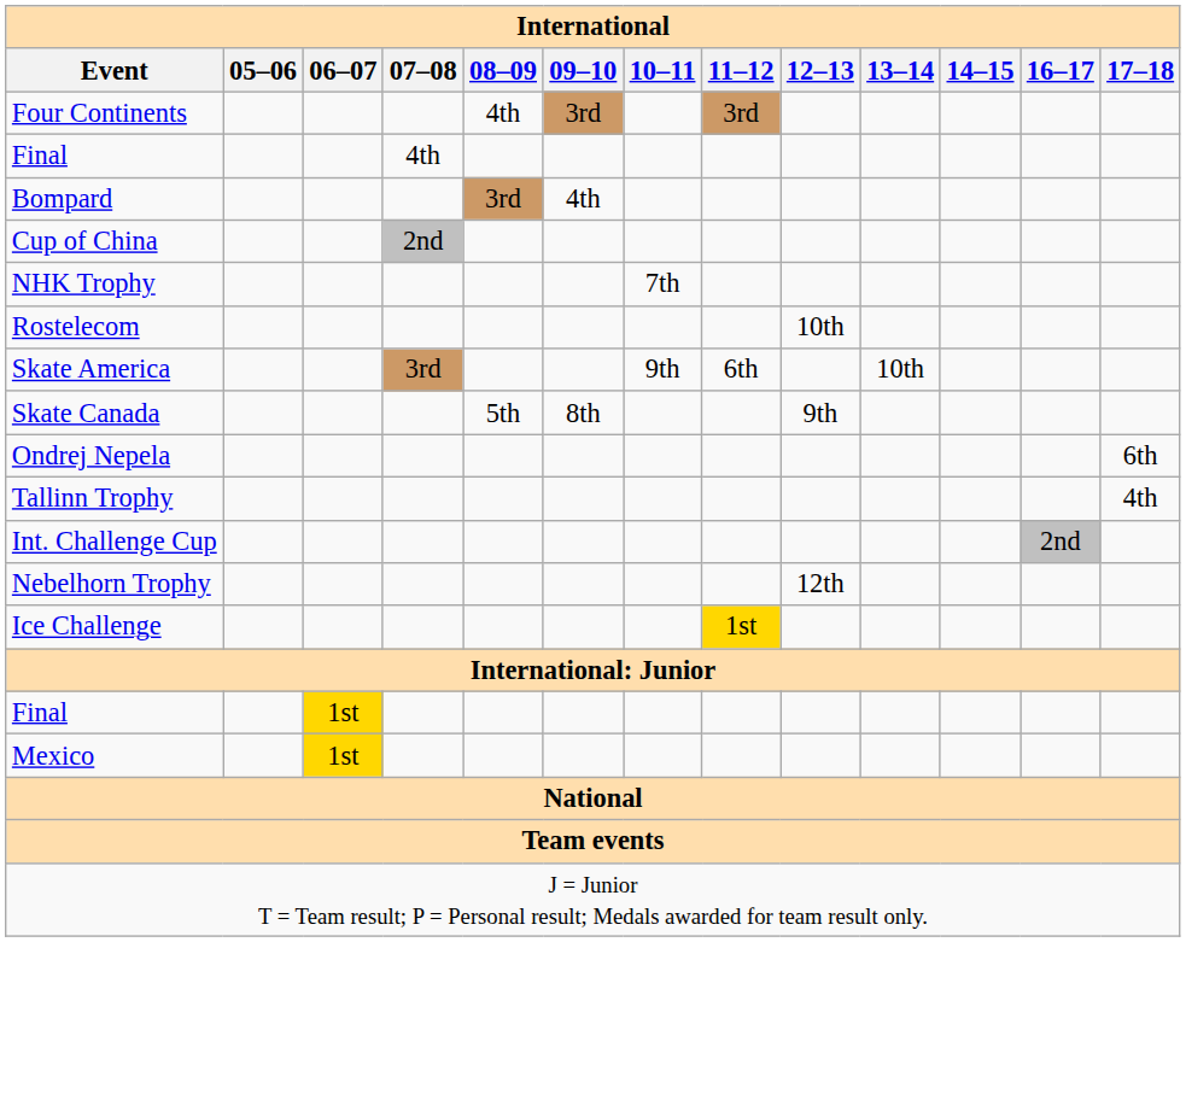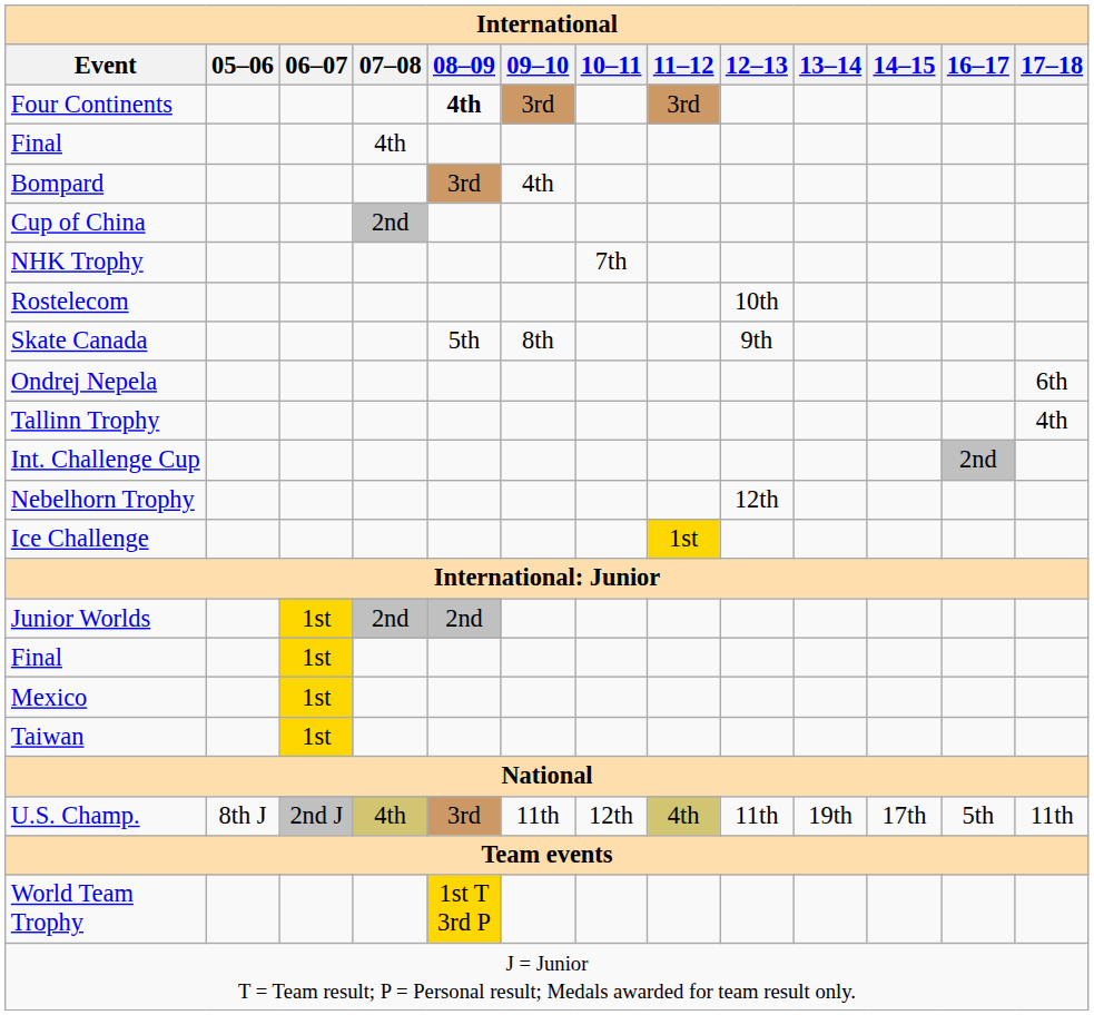 <table class="wikitable" style="text-align:center">
 <tr>
 <th colspan="13" style="background:#ffdead; text-align:center;">International</th>
 </tr>
 <tr>
 <th>Event</th>
 <th>05–06</th>
 <th>06–07</th>
 <th>07–08</th>
 <th><a href='#'>08–09</a></th>
 <th><a href='#'>09–10</a></th>
 <th><a href='#'>10–11</a></th>
 <th><a href='#'>11–12</a></th>
 <th><a href='#'>12–13</a></th>
 <th><a href='#'>13–14</a></th>
 <th><a href='#'>14–15</a></th>
 <th><a href='#'>16–17</a></th>
 <th><a href='#'>17–18</a></th>
 </tr>
 <tr>
 <td align=left><a href='#'>Four Continents</a></td>
 <td></td>
 <td></td>
 <td></td>
-<td>4th</td>
+<td><strong>4th</strong></td>
 <td bgcolor=cc9966>3rd</td>
 <td></td>
 <td bgcolor=cc9966>3rd</td>
 <td></td>
 <td></td>
 <td></td>
 <td></td>
 <td></td>
 </tr>
 <tr>
 <td align=left> <a href='#'>Final</a></td>
 <td></td>
 <td></td>
 <td>4th</td>
 <td></td>
 <td></td>
 <td></td>
 <td></td>
 <td></td>
 <td></td>
 <td></td>
 <td></td>
 <td></td>
 </tr>
 <tr>
 <td align=left> <a href='#'>Bompard</a></td>
 <td></td>
 <td></td>
 <td></td>
 <td bgcolor=cc9966>3rd</td>
 <td>4th</td>
 <td></td>
 <td></td>
 <td></td>
 <td></td>
 <td></td>
 <td></td>
 <td></td>
 </tr>
 <tr>
 <td align=left> <a href='#'>Cup of China</a></td>
 <td></td>
 <td></td>
 <td bgcolor=silver>2nd</td>
 <td></td>
 <td></td>
 <td></td>
 <td></td>
 <td></td>
 <td></td>
 <td></td>
 <td></td>
 <td></td>
 </tr>
 <tr>
 <td align=left> <a href='#'>NHK Trophy</a></td>
 <td></td>
 <td></td>
 <td></td>
 <td></td>
 <td></td>
 <td>7th</td>
 <td></td>
 <td></td>
 <td></td>
 <td></td>
 <td></td>
 <td></td>
 </tr>
 <tr>
 <td align=left> <a href='#'>Rostelecom</a></td>
 <td></td>
 <td></td>
 <td></td>
 <td></td>
 <td></td>
 <td></td>
 <td></td>
 <td>10th</td>
 <td></td>
-<td></td>
-<td></td>
-<td></td>
-</tr>
-<tr>
-<td align=left> <a href='#'>Skate America</a></td>
-<td></td>
-<td></td>
-<td bgcolor=cc9966>3rd</td>
-<td></td>
-<td></td>
-<td>9th</td>
-<td>6th</td>
-<td></td>
-<td>10th</td>
 <td></td>
 <td></td>
 <td></td>
 </tr>
 <tr>
 <td align=left> <a href='#'>Skate Canada</a></td>
 <td></td>
 <td></td>
 <td></td>
 <td>5th</td>
 <td>8th</td>
 <td></td>
 <td></td>
 <td>9th</td>
 <td></td>
 <td></td>
 <td></td>
 <td></td>
 </tr>
 <tr>
 <td align=left> <a href='#'>Ondrej Nepela</a></td>
 <td></td>
 <td></td>
 <td></td>
 <td></td>
 <td></td>
 <td></td>
 <td></td>
 <td></td>
 <td></td>
 <td></td>
 <td></td>
 <td>6th</td>
 </tr>
 <tr>
 <td align=left> <a href='#'>Tallinn Trophy</a></td>
 <td></td>
 <td></td>
 <td></td>
 <td></td>
 <td></td>
 <td></td>
 <td></td>
 <td></td>
 <td></td>
 <td></td>
 <td></td>
 <td>4th</td>
 </tr>
 <tr>
 <td align=left><a href='#'>Int. Challenge Cup</a></td>
 <td></td>
 <td></td>
 <td></td>
 <td></td>
 <td></td>
 <td></td>
 <td></td>
 <td></td>
 <td></td>
 <td></td>
 <td bgcolor=silver>2nd</td>
 <td></td>
 </tr>
 <tr>
 <td align=left><a href='#'>Nebelhorn Trophy</a></td>
 <td></td>
 <td></td>
 <td></td>
 <td></td>
 <td></td>
 <td></td>
 <td></td>
 <td>12th</td>
 <td></td>
 <td></td>
 <td></td>
 <td></td>
 </tr>
 <tr>
 <td align=left><a href='#'>Ice Challenge</a></td>
 <td></td>
 <td></td>
 <td></td>
 <td></td>
 <td></td>
 <td></td>
 <td bgcolor=gold>1st</td>
 <td></td>
 <td></td>
 <td></td>
 <td></td>
 <td></td>
 </tr>
 <tr>
 <th colspan="13" style="background:#ffdead; text-align:center;">International: Junior</th>
 </tr>
 <tr>
+<td align=left><a href='#'>Junior Worlds</a></td>
+<td></td>
+<td bgcolor=gold>1st</td>
+<td bgcolor=silver>2nd</td>
+<td bgcolor=silver>2nd</td>
+<td></td>
+<td></td>
+<td></td>
+<td></td>
+<td></td>
+<td></td>
+<td></td>
+<td></td>
+</tr>
+<tr>
 <td align=left> <a href='#'>Final</a></td>
 <td></td>
 <td bgcolor=gold>1st</td>
 <td></td>
 <td></td>
 <td></td>
 <td></td>
 <td></td>
 <td></td>
 <td></td>
 <td></td>
 <td></td>
 <td></td>
 </tr>
 <tr>
 <td align=left> <a href='#'>Mexico</a></td>
 <td></td>
 <td bgcolor=gold>1st</td>
 <td></td>
 <td></td>
 <td></td>
 <td></td>
 <td></td>
 <td></td>
 <td></td>
 <td></td>
 <td></td>
 <td></td>
 </tr>
 <tr>
+<td align=left> <a href='#'>Taiwan</a></td>
+<td></td>
+<td bgcolor=gold>1st</td>
+<td></td>
+<td></td>
+<td></td>
+<td></td>
+<td></td>
+<td></td>
+<td></td>
+<td></td>
+<td></td>
+<td></td>
+</tr>
+<tr>
 <th colspan="13" style="background:#ffdead; text-align:center;">National</th>
+</tr>
+<tr>
+<td align=left><a href='#'>U.S. Champ.</a></td>
+<td>8th J</td>
+<td bgcolor=silver>2nd J</td>
+<td bgcolor=d1c571>4th</td>
+<td bgcolor=cc9966>3rd</td>
+<td>11th</td>
+<td>12th</td>
+<td bgcolor=d1c571>4th</td>
+<td>11th</td>
+<td>19th</td>
+<td>17th</td>
+<td>5th</td>
+<td>11th</td>
 </tr>
 <tr>
 <th colspan="13" style="background:#ffdead; text-align:center;">Team events</th>
 </tr>
 <tr>
+<td align="left"><a href='#'>World Team<br>Trophy</a></td>
+<td></td>
+<td></td>
+<td></td>
+<td bgcolor="gold">1st T <br> 3rd P</td>
+<td></td>
+<td></td>
+<td></td>
+<td></td>
+<td></td>
+<td></td>
+<td></td>
+<td></td>
+</tr>
+<tr>
 <td colspan="13" style="text-align:center;"><small> J = Junior<br> T = Team result; P = Personal result; Medals awarded for team result only. </small></td>
 </tr>
 </table>
